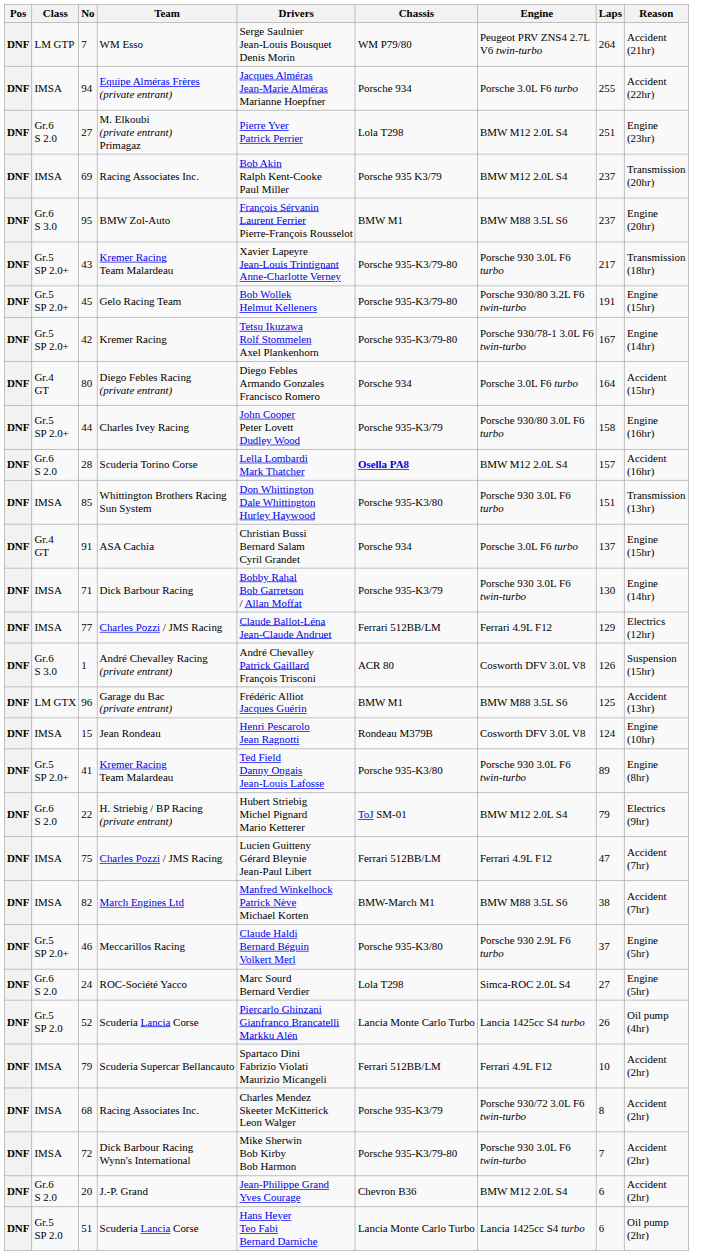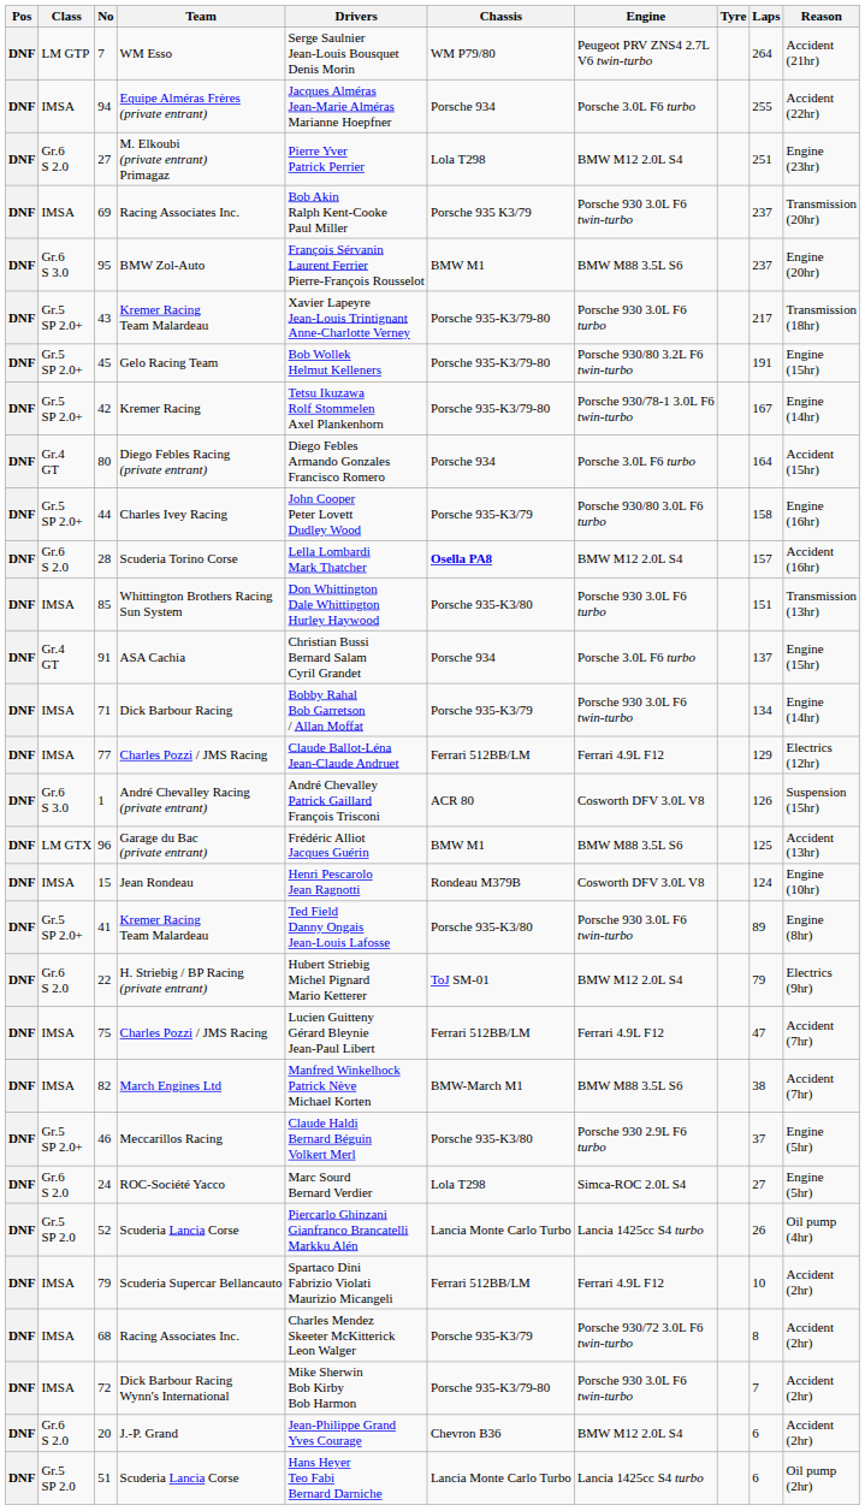 <table class="wikitable" style="font-size: 95%;">
 <tr>
 <th>Pos</th>
 <th>Class</th>
 <th>No</th>
 <th>Team</th>
 <th>Drivers</th>
 <th>Chassis</th>
 <th>Engine</th>
+<th>Tyre</th>
 <th>Laps</th>
 <th>Reason</th>
 </tr>
 <tr>
 <th>DNF</th>
 <td>LM GTP</td>
 <td>7</td>
 <td> WM Esso</td>
 <td> Serge Saulnier<br> Jean-Louis Bousquet <br> Denis Morin</td>
 <td>WM P79/80</td>
 <td>Peugeot PRV ZNS4 2.7L<br> V6 <em>twin-turbo</em></td>
+<td></td>
 <td>264</td>
 <td>Accident<br>(21hr)</td>
 </tr>
 <tr>
 <th>DNF</th>
 <td>IMSA</td>
 <td>94</td>
 <td> <a href='#'>Equipe Alméras Frères</a> <br><em>(private entrant)</em></td>
 <td> <a href='#'>Jacques Alméras</a><br> <a href='#'>Jean-Marie Alméras</a><br> Marianne Hoepfner</td>
 <td>Porsche 934</td>
 <td>Porsche 3.0L F6 <em>turbo</em></td>
+<td></td>
 <td>255</td>
 <td>Accident<br>(22hr)</td>
 </tr>
 <tr>
 <th>DNF</th>
 <td>Gr.6<br>S 2.0</td>
 <td>27</td>
 <td> M. Elkoubi<br><em>(private entrant)</em> <br> Primagaz</td>
 <td> <a href='#'>Pierre Yver</a> <br> <a href='#'>Patrick Perrier</a></td>
 <td>Lola T298</td>
 <td>BMW M12 2.0L S4</td>
+<td></td>
 <td>251</td>
 <td>Engine<br>(23hr)</td>
 </tr>
 <tr>
 <th>DNF</th>
 <td>IMSA</td>
 <td>69</td>
 <td> Racing Associates Inc.</td>
 <td> <a href='#'>Bob Akin</a><br> Ralph Kent-Cooke<br> Paul Miller</td>
 <td>Porsche 935 K3/79</td>
-<td>BMW M12 2.0L S4</td>
+<td>Porsche 930 3.0L F6 <br><em>twin-turbo</em></td>
+<td></td>
 <td>237</td>
 <td>Transmission<br>(20hr)</td>
 </tr>
 <tr>
 <th>DNF</th>
 <td>Gr.6<br>S 3.0</td>
 <td>95</td>
 <td> BMW Zol-Auto</td>
 <td> <a href='#'>François Sérvanin</a><br> <a href='#'>Laurent Ferrier</a><br> Pierre-François Rousselot</td>
 <td>BMW M1</td>
 <td>BMW M88 3.5L S6</td>
+<td></td>
 <td>237</td>
 <td>Engine<br>(20hr)</td>
 </tr>
 <tr>
 <th>DNF</th>
 <td>Gr.5<br>SP 2.0+</td>
 <td>43</td>
 <td> <a href='#'>Kremer Racing</a><br> Team Malardeau</td>
 <td> Xavier Lapeyre<br> <a href='#'>Jean-Louis Trintignant</a><br> <a href='#'>Anne-Charlotte Verney</a></td>
 <td>Porsche 935-K3/79-80</td>
 <td>Porsche 930 3.0L F6 <br><em>turbo</em></td>
+<td></td>
 <td>217</td>
 <td>Transmission<br>(18hr)</td>
 </tr>
 <tr>
 <th>DNF</th>
 <td>Gr.5<br>SP 2.0+</td>
 <td>45</td>
 <td> Gelo Racing Team</td>
 <td> <a href='#'>Bob Wollek</a><br> <a href='#'>Helmut Kelleners</a></td>
 <td>Porsche 935-K3/79-80</td>
 <td>Porsche 930/80 3.2L F6 <br><em>twin-turbo</em></td>
+<td></td>
 <td>191</td>
 <td>Engine<br>(15hr)</td>
 </tr>
 <tr>
 <th>DNF</th>
 <td>Gr.5<br>SP 2.0+</td>
 <td>42</td>
 <td> Kremer Racing</td>
 <td> <a href='#'>Tetsu Ikuzawa</a><br> <a href='#'>Rolf Stommelen</a><br>  Axel Plankenhorn</td>
 <td>Porsche 935-K3/79-80</td>
 <td>Porsche 930/78-1 3.0L F6 <br><em>twin-turbo</em></td>
+<td></td>
 <td>167</td>
 <td>Engine<br>(14hr)</td>
 </tr>
 <tr>
 <th>DNF</th>
 <td>Gr.4<br>GT</td>
 <td>80</td>
 <td> Diego Febles Racing<br><em>(private entrant)</em></td>
 <td> Diego Febles<br> Armando Gonzales<br>  Francisco Romero</td>
 <td>Porsche 934</td>
 <td>Porsche 3.0L F6 <em>turbo</em></td>
+<td></td>
 <td>164</td>
 <td>Accident<br>(15hr)</td>
 </tr>
 <tr>
 <th>DNF</th>
 <td>Gr.5<br>SP 2.0+</td>
 <td>44</td>
 <td> Charles Ivey Racing</td>
 <td> <a href='#'>John Cooper</a><br> Peter Lovett<br> <a href='#'>Dudley Wood</a></td>
 <td>Porsche 935-K3/79</td>
 <td>Porsche 930/80 3.0L F6 <br><em>turbo</em></td>
+<td></td>
 <td>158</td>
 <td>Engine<br>(16hr)</td>
 </tr>
 <tr>
 <th>DNF</th>
 <td>Gr.6<br>S 2.0</td>
 <td>28</td>
 <td> Scuderia Torino Corse</td>
 <td> <a href='#'>Lella Lombardi</a><br> <a href='#'>Mark Thatcher</a></td>
 <td><strong><a href='#'>Osella PA8</a></strong></td>
 <td>BMW M12 2.0L S4</td>
+<td></td>
 <td>157</td>
 <td>Accident<br>(16hr)</td>
 </tr>
 <tr>
 <th>DNF</th>
 <td>IMSA</td>
 <td>85</td>
 <td> Whittington Brothers Racing <br> Sun System</td>
 <td> <a href='#'>Don Whittington</a><br>  <a href='#'>Dale Whittington</a><br> <a href='#'>Hurley Haywood</a></td>
 <td>Porsche 935-K3/80</td>
 <td>Porsche 930 3.0L F6 <br><em>turbo</em></td>
+<td></td>
 <td>151</td>
 <td>Transmission<br>(13hr)</td>
 </tr>
 <tr>
 <th>DNF</th>
 <td>Gr.4<br>GT</td>
 <td>91</td>
 <td> ASA Cachia</td>
 <td> Christian Bussi<br> Bernard Salam<br>  Cyril Grandet</td>
 <td>Porsche 934</td>
 <td>Porsche 3.0L F6 <em>turbo</em></td>
+<td></td>
 <td>137</td>
 <td>Engine<br>(15hr)</td>
 </tr>
 <tr>
 <th>DNF</th>
 <td>IMSA</td>
 <td>71</td>
 <td> Dick Barbour Racing</td>
 <td> <a href='#'>Bobby Rahal</a><br> <a href='#'>Bob Garretson</a><br> / <a href='#'>Allan Moffat</a></td>
 <td>Porsche 935-K3/79</td>
 <td>Porsche 930 3.0L F6 <br><em>twin-turbo</em></td>
-<td>130</td>
+<td></td>
+<td>134</td>
 <td>Engine<br>(14hr)</td>
 </tr>
 <tr>
 <th>DNF</th>
 <td>IMSA</td>
 <td>77</td>
 <td> <a href='#'>Charles Pozzi</a> / JMS Racing</td>
 <td> <a href='#'>Claude Ballot-Léna</a> <br> <a href='#'>Jean-Claude Andruet</a></td>
 <td>Ferrari 512BB/LM</td>
 <td>Ferrari 4.9L F12</td>
+<td></td>
 <td>129</td>
 <td>Electrics<br>(12hr)</td>
 </tr>
 <tr>
 <th>DNF</th>
 <td>Gr.6<br>S 3.0</td>
 <td>1</td>
 <td> André Chevalley Racing<br><em>(private entrant)</em></td>
 <td> André Chevalley<br> <a href='#'>Patrick Gaillard</a><br> François Trisconi</td>
 <td>ACR 80</td>
 <td>Cosworth DFV 3.0L V8</td>
+<td></td>
 <td>126</td>
 <td>Suspension<br>(15hr)</td>
 </tr>
 <tr>
 <th>DNF</th>
 <td>LM GTX</td>
 <td>96</td>
 <td> Garage du Bac<br><em>(private entrant)</em></td>
 <td> Frédéric Alliot<br> <a href='#'>Jacques Guérin</a></td>
 <td>BMW M1</td>
 <td>BMW M88 3.5L S6</td>
+<td></td>
 <td>125</td>
 <td>Accident<br>(13hr)</td>
 </tr>
 <tr>
 <th>DNF</th>
 <td>IMSA</td>
 <td>15</td>
 <td> Jean Rondeau</td>
 <td> <a href='#'>Henri Pescarolo</a><br> <a href='#'>Jean Ragnotti</a></td>
 <td>Rondeau M379B</td>
 <td>Cosworth DFV 3.0L V8</td>
+<td></td>
 <td>124</td>
 <td>Engine<br>(10hr)</td>
 </tr>
 <tr>
 <th>DNF</th>
 <td>Gr.5<br>SP 2.0+</td>
 <td>41</td>
 <td> <a href='#'>Kremer Racing</a><br> Team Malardeau</td>
 <td> <a href='#'>Ted Field</a><br> <a href='#'>Danny Ongais</a><br>  <a href='#'>Jean-Louis Lafosse</a></td>
 <td>Porsche 935-K3/80</td>
 <td>Porsche 930 3.0L F6 <br><em>twin-turbo</em></td>
+<td></td>
 <td>89</td>
 <td>Engine<br>(8hr)</td>
 </tr>
 <tr>
 <th>DNF</th>
 <td>Gr.6<br>S 2.0</td>
 <td>22</td>
 <td> H. Striebig / BP Racing<br><em>(private entrant)</em></td>
 <td> Hubert Striebig<br> Michel Pignard<br> Mario Ketterer</td>
 <td><a href='#'>ToJ</a> SM-01</td>
 <td>BMW M12 2.0L S4</td>
+<td></td>
 <td>79</td>
 <td>Electrics<br>(9hr)</td>
 </tr>
 <tr>
 <th>DNF</th>
 <td>IMSA</td>
 <td>75</td>
 <td> <a href='#'>Charles Pozzi</a> / JMS Racing</td>
 <td> Lucien Guitteny<br> Gérard Bleynie<br> Jean-Paul Libert</td>
 <td>Ferrari 512BB/LM</td>
 <td>Ferrari 4.9L F12</td>
+<td></td>
 <td>47</td>
 <td>Accident<br>(7hr)</td>
 </tr>
 <tr>
 <th>DNF</th>
 <td>IMSA</td>
 <td>82</td>
 <td> <a href='#'>March Engines Ltd</a></td>
 <td> <a href='#'>Manfred Winkelhock</a><br> <a href='#'>Patrick Nève</a><br>  Michael Korten</td>
 <td>BMW-March M1</td>
 <td>BMW M88 3.5L S6</td>
+<td></td>
 <td>38</td>
 <td>Accident<br>(7hr)</td>
 </tr>
 <tr>
 <th>DNF</th>
 <td>Gr.5<br>SP 2.0+</td>
 <td>46</td>
 <td> Meccarillos Racing</td>
 <td> <a href='#'>Claude Haldi</a><br> <a href='#'>Bernard Béguin</a><br>  <a href='#'>Volkert Merl</a></td>
 <td>Porsche 935-K3/80</td>
 <td>Porsche 930 2.9L F6 <br><em>turbo</em></td>
+<td></td>
 <td>37</td>
 <td>Engine<br>(5hr)</td>
 </tr>
 <tr>
 <th>DNF</th>
 <td>Gr.6<br>S 2.0</td>
 <td>24</td>
 <td> ROC-Société Yacco</td>
 <td> Marc Sourd<br> Bernard Verdier</td>
 <td>Lola T298</td>
 <td>Simca-ROC 2.0L S4</td>
+<td></td>
 <td>27</td>
 <td>Engine<br>(5hr)</td>
 </tr>
 <tr>
 <th>DNF</th>
 <td>Gr.5<br>SP 2.0</td>
 <td>52</td>
 <td> Scuderia <a href='#'>Lancia</a> Corse</td>
 <td> <a href='#'>Piercarlo Ghinzani</a><br>  <a href='#'>Gianfranco Brancatelli</a><br> <a href='#'>Markku Alén</a></td>
 <td>Lancia Monte Carlo Turbo</td>
 <td>Lancia 1425cc S4 <em>turbo</em></td>
+<td></td>
 <td>26</td>
 <td>Oil pump<br>(4hr)</td>
 </tr>
 <tr>
 <th>DNF</th>
 <td>IMSA</td>
 <td>79</td>
 <td> Scuderia Supercar Bellancauto</td>
 <td> Spartaco Dini<br> Fabrizio Violati<br> Maurizio Micangeli</td>
 <td>Ferrari 512BB/LM</td>
 <td>Ferrari 4.9L F12</td>
+<td></td>
 <td>10</td>
 <td>Accident<br>(2hr)</td>
 </tr>
 <tr>
 <th>DNF</th>
 <td>IMSA</td>
 <td>68</td>
 <td> Racing Associates Inc.</td>
 <td> Charles Mendez<br> Skeeter McKitterick<br> Leon Walger</td>
 <td>Porsche 935-K3/79</td>
 <td>Porsche 930/72 3.0L F6 <br><em>twin-turbo</em></td>
+<td></td>
 <td>8</td>
 <td>Accident<br>(2hr)</td>
 </tr>
 <tr>
 <th>DNF</th>
 <td>IMSA</td>
 <td>72</td>
 <td> Dick Barbour Racing<br> Wynn's International</td>
 <td> Mike Sherwin<br> Bob Kirby<br> Bob Harmon</td>
 <td>Porsche 935-K3/79-80</td>
 <td>Porsche 930 3.0L F6 <br><em>twin-turbo</em></td>
+<td></td>
 <td>7</td>
 <td>Accident<br>(2hr)</td>
 </tr>
 <tr>
 <th>DNF</th>
 <td>Gr.6<br>S 2.0</td>
 <td>20</td>
 <td> J.-P. Grand</td>
 <td> <a href='#'>Jean-Philippe Grand</a><br> <a href='#'>Yves Courage</a></td>
 <td>Chevron B36</td>
 <td>BMW M12 2.0L S4</td>
+<td></td>
 <td>6</td>
 <td>Accident<br>(2hr)</td>
 </tr>
 <tr>
 <th>DNF</th>
 <td>Gr.5<br>SP 2.0</td>
 <td>51</td>
 <td> Scuderia <a href='#'>Lancia</a> Corse</td>
 <td> <a href='#'>Hans Heyer</a><br>  <a href='#'>Teo Fabi</a><br> <a href='#'>Bernard Darniche</a></td>
 <td>Lancia Monte Carlo Turbo</td>
 <td>Lancia 1425cc S4 <em>turbo</em></td>
+<td></td>
 <td>6</td>
 <td>Oil pump<br>(2hr)</td>
 </tr>
 </table>
